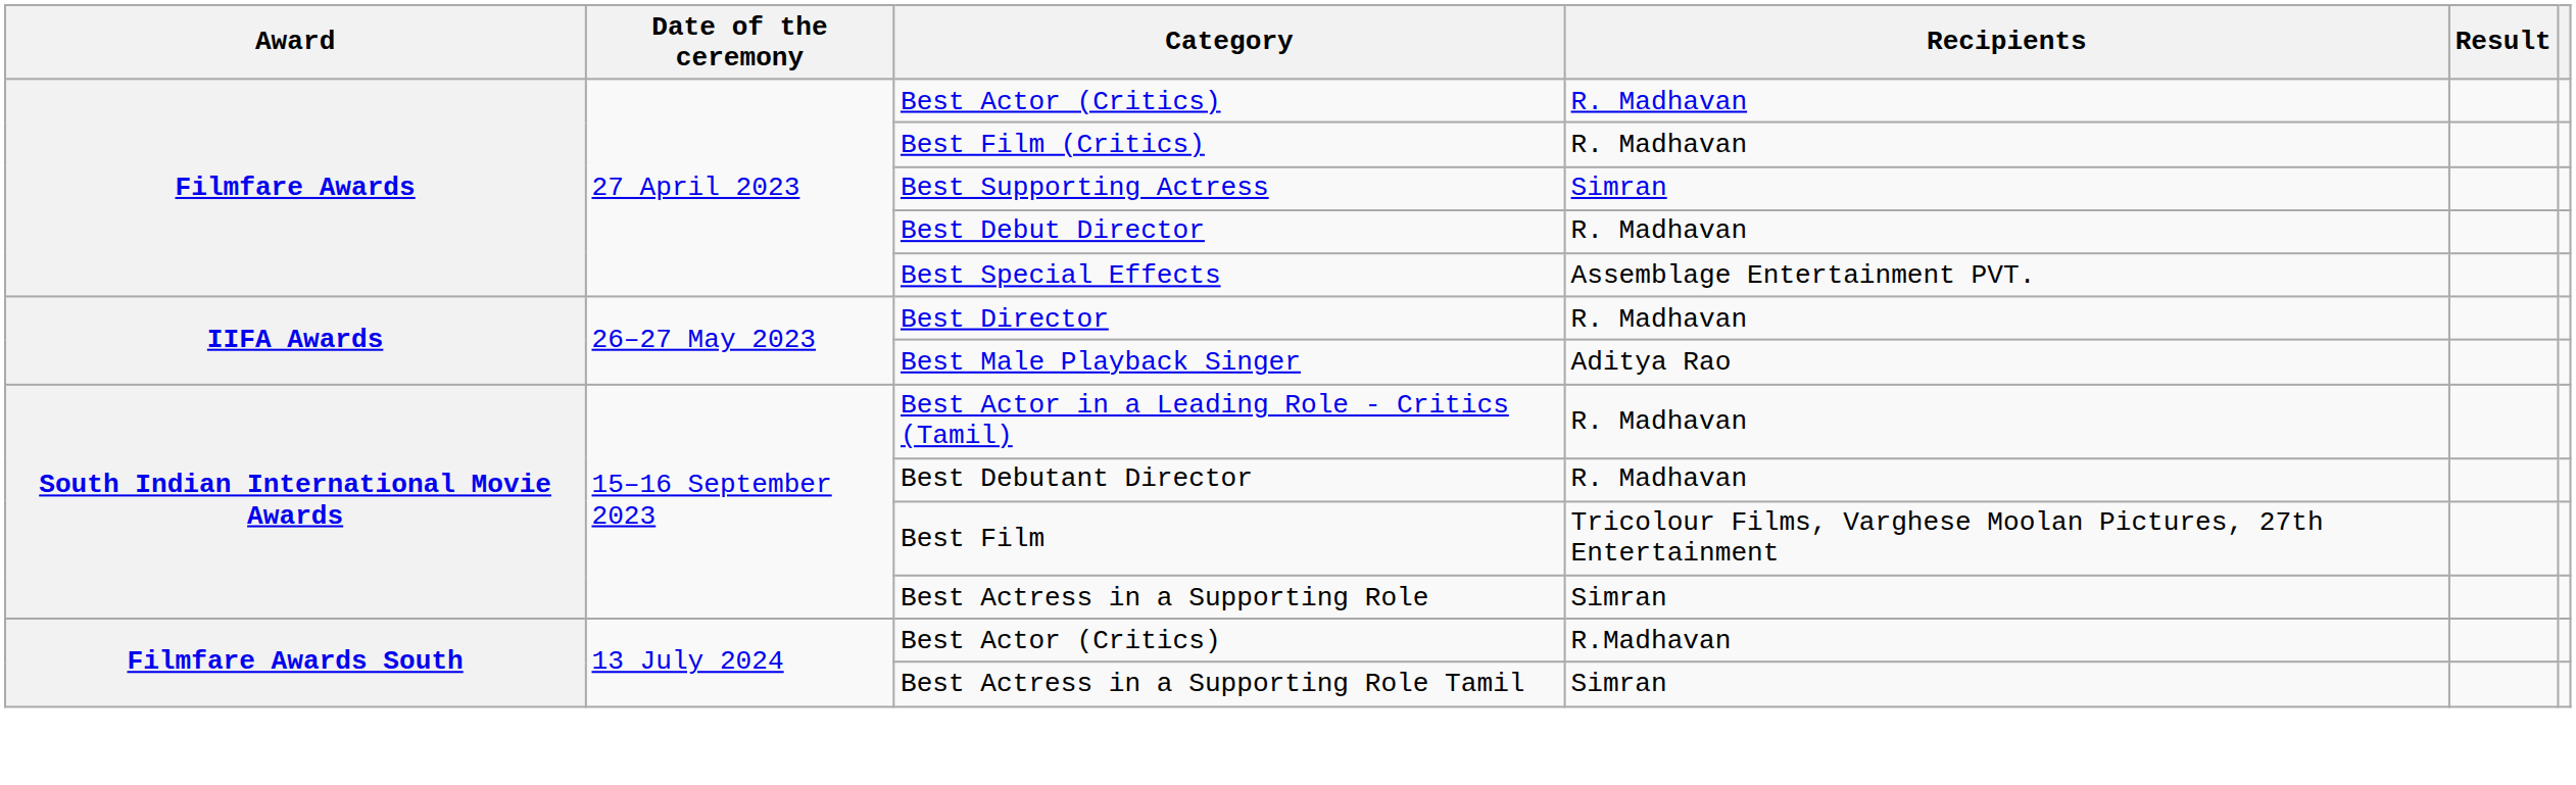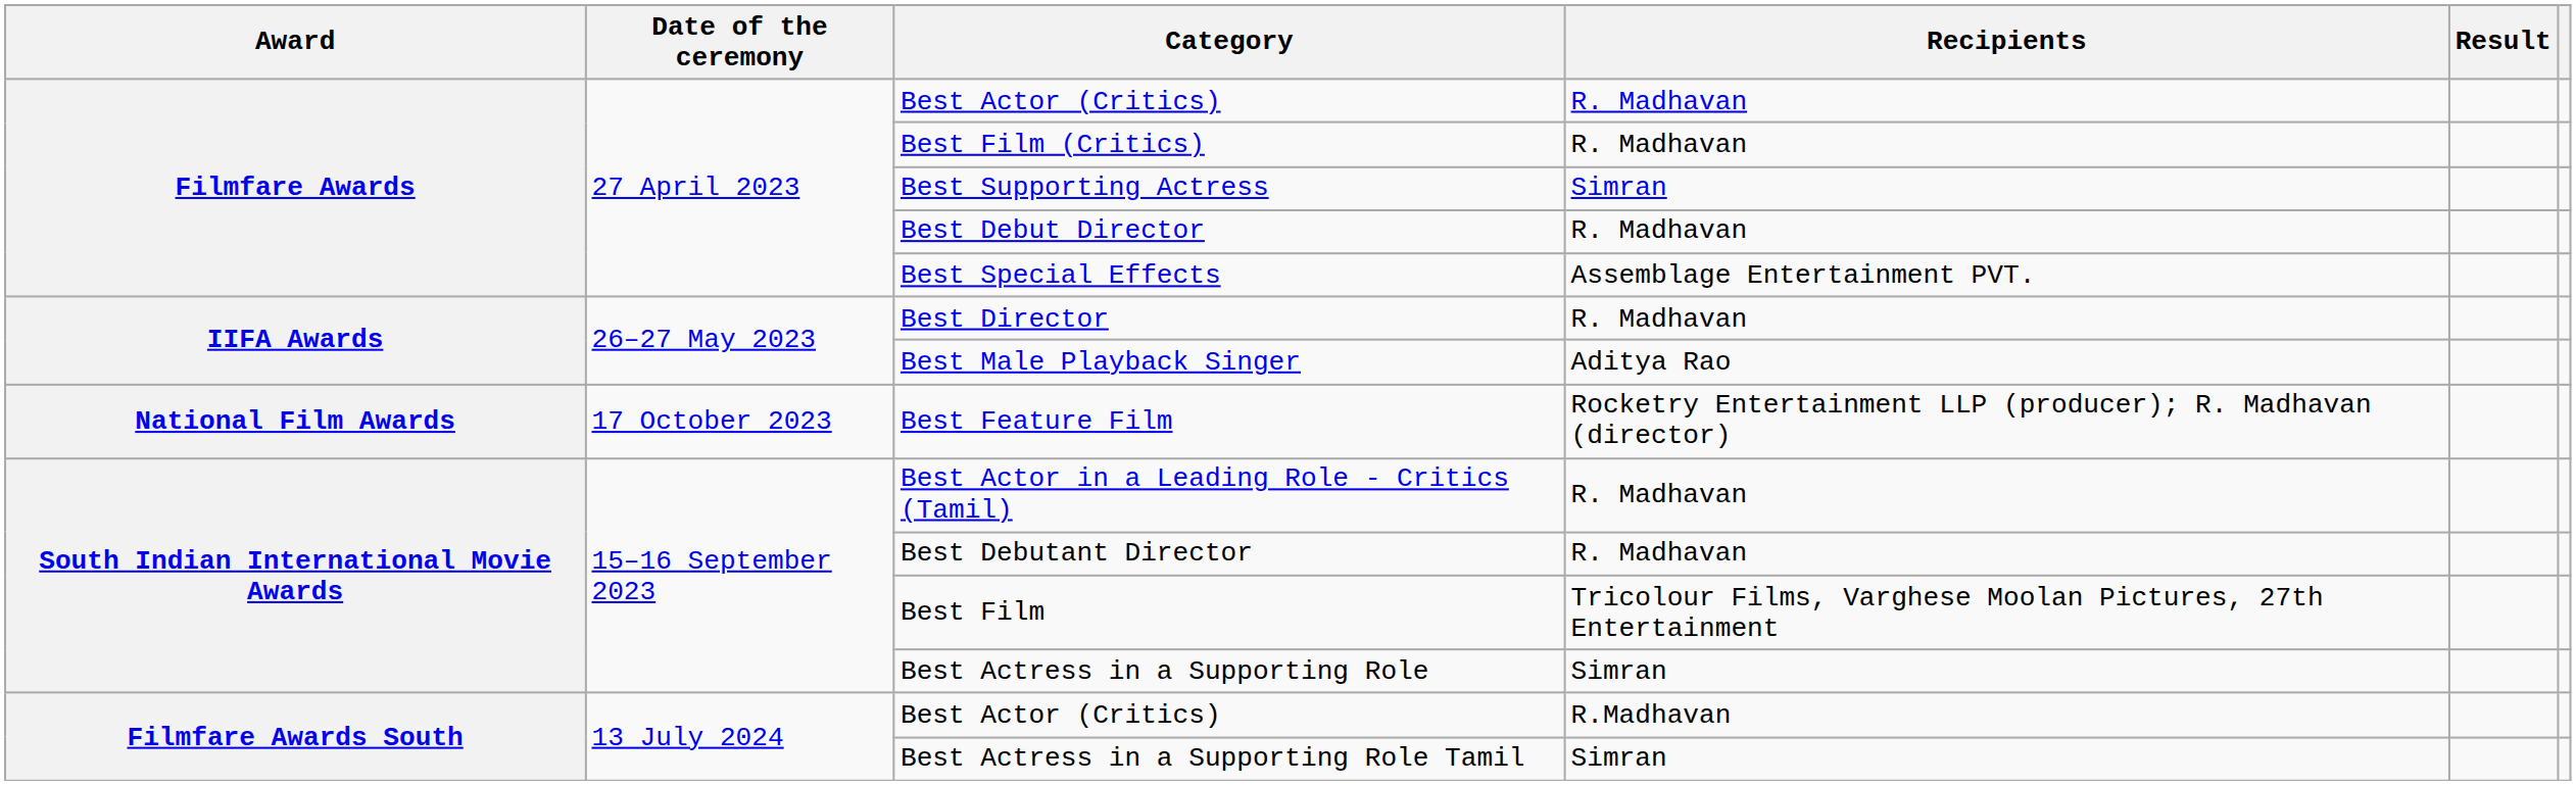 <table class="wikitable plainrowheaders sortable">
 <tr>
 <th scope="col">Award</th>
 <th scope="col">Date of the ceremony</th>
 <th scope="col">Category</th>
 <th scope="col">Recipients</th>
 <th scope="col">Result</th>
 <th scope="col" class="unsortable"></th>
 </tr>
 <tr>
 <th scope="row" rowspan="5"><a href='#'>Filmfare Awards</a></th>
 <td rowspan="5"><a href='#'>27 April 2023</a></td>
 <td><a href='#'>Best Actor (Critics)</a></td>
 <td><a href='#'>R. Madhavan</a></td>
 <td></td>
 <td></td>
 </tr>
 <tr>
 <td><a href='#'>Best Film (Critics)</a></td>
 <td>R. Madhavan</td>
 <td></td>
 <td></td>
 </tr>
 <tr>
 <td><a href='#'>Best Supporting Actress</a></td>
 <td><a href='#'>Simran</a></td>
 <td></td>
 <td></td>
 </tr>
 <tr>
 <td><a href='#'>Best Debut Director</a></td>
 <td>R. Madhavan</td>
 <td></td>
 <td></td>
 </tr>
 <tr>
 <td><a href='#'>Best Special Effects</a></td>
 <td>Assemblage Entertainment PVT.</td>
 <td></td>
 <td></td>
 </tr>
 <tr>
 <th scope="row" rowspan="2"><a href='#'>IIFA Awards</a></th>
 <td rowspan="2"><a href='#'>26–27 May 2023</a></td>
 <td><a href='#'>Best Director</a></td>
 <td>R. Madhavan</td>
 <td></td>
 <td></td>
 </tr>
 <tr>
 <td><a href='#'>Best Male Playback Singer</a></td>
 <td>Aditya Rao</td>
 <td></td>
 <td></td>
 </tr>
 <tr>
+<th scope="row"><a href='#'>National Film Awards</a></th>
+<td><a href='#'>17 October 2023</a></td>
+<td><a href='#'>Best Feature Film</a></td>
+<td>Rocketry Entertainment LLP (producer); R. Madhavan (director)</td>
+<td></td>
+<td></td>
+</tr>
+<tr>
 <th scope="row" rowspan="4"><a href='#'>South Indian International Movie Awards</a></th>
 <td rowspan="4"><a href='#'>15–16 September 2023</a></td>
 <td><a href='#'>Best Actor in a Leading Role - Critics (Tamil)</a></td>
 <td>R. Madhavan</td>
 <td></td>
 <td></td>
 </tr>
 <tr>
 <td>Best Debutant Director</td>
 <td>R. Madhavan</td>
 <td></td>
 <td></td>
 </tr>
 <tr>
 <td>Best Film</td>
 <td>Tricolour Films, Varghese Moolan Pictures, 27th Entertainment</td>
 <td></td>
 <td></td>
 </tr>
 <tr>
 <td>Best Actress in a Supporting Role</td>
 <td>Simran</td>
 <td></td>
 <td></td>
 </tr>
 <tr>
 <th scope="row" rowspan="2"><a href='#'>Filmfare Awards South</a></th>
 <td rowspan="2"><a href='#'>13 July 2024</a></td>
 <td>Best Actor (Critics)</td>
 <td>R.Madhavan</td>
 <td></td>
 <td></td>
 </tr>
 <tr>
 <td>Best Actress in a Supporting Role Tamil</td>
 <td>Simran</td>
 <td></td>
 <td></td>
 </tr>
 </table>
